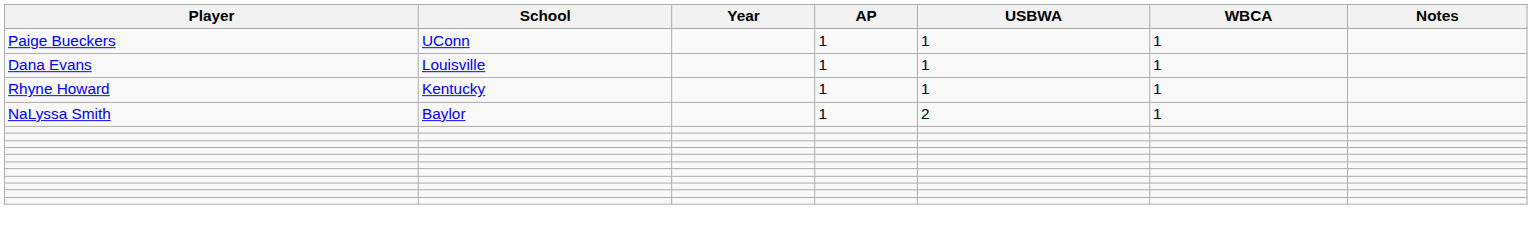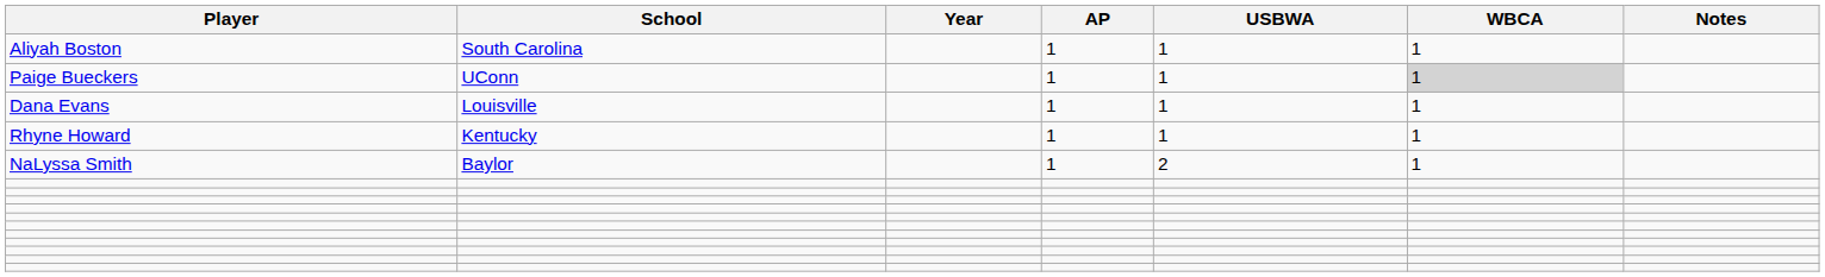 <table class="wikitable sortable" style="width:80%;">
 <tr>
 <th>Player</th>
 <th>School</th>
 <th>Year</th>
 <th>AP</th>
 <th>USBWA</th>
 <th>WBCA</th>
 <th>Notes</th>
 </tr>
 <tr>
+<td><a href='#'>Aliyah Boston</a></td>
+<td><a href='#'>South Carolina</a></td>
+<td></td>
+<td>1</td>
+<td>1</td>
+<td>1</td>
+<td></td>
+</tr>
+<tr>
 <td><a href='#'>Paige Bueckers</a></td>
 <td><a href='#'>UConn</a></td>
 <td></td>
 <td>1</td>
 <td>1</td>
-<td>1</td>
+<td style="background: lightgrey;">1</td>
 <td></td>
 </tr>
 <tr>
 <td><a href='#'>Dana Evans</a></td>
 <td><a href='#'>Louisville</a></td>
 <td></td>
 <td>1</td>
 <td>1</td>
 <td>1</td>
 <td></td>
 </tr>
 <tr>
 <td><a href='#'>Rhyne Howard</a></td>
 <td><a href='#'>Kentucky</a></td>
 <td></td>
 <td>1</td>
 <td>1</td>
 <td>1</td>
 <td></td>
 </tr>
 <tr>
 <td><a href='#'>NaLyssa Smith</a></td>
 <td><a href='#'>Baylor</a></td>
 <td></td>
 <td>1</td>
 <td>2</td>
 <td>1</td>
 <td></td>
 </tr>
 <tr>
 <td></td>
 <td></td>
 <td></td>
 <td></td>
 <td></td>
 <td></td>
 <td></td>
 </tr>
 <tr>
 <td></td>
 <td></td>
 <td></td>
 <td></td>
 <td></td>
 <td></td>
 <td></td>
 </tr>
 <tr>
 <td></td>
 <td></td>
 <td></td>
 <td></td>
 <td></td>
 <td></td>
 <td></td>
 </tr>
 <tr>
 <td></td>
 <td></td>
 <td></td>
 <td></td>
 <td></td>
 <td></td>
 <td></td>
 </tr>
 <tr>
 <td></td>
 <td></td>
 <td></td>
 <td></td>
 <td></td>
 <td></td>
 <td></td>
 </tr>
 <tr>
 <td></td>
 <td></td>
 <td></td>
 <td></td>
 <td></td>
 <td></td>
 <td></td>
 </tr>
 <tr>
 <td></td>
 <td></td>
 <td></td>
 <td></td>
 <td></td>
 <td></td>
 <td></td>
 </tr>
 <tr>
 <td></td>
 <td></td>
 <td></td>
 <td></td>
 <td></td>
 <td></td>
 <td></td>
 </tr>
 <tr>
 <td></td>
 <td></td>
 <td></td>
 <td></td>
 <td></td>
 <td></td>
 <td></td>
 </tr>
 <tr>
 <td></td>
 <td></td>
 <td></td>
 <td></td>
 <td></td>
 <td></td>
 <td></td>
 </tr>
 <tr>
 <td></td>
 <td></td>
 <td></td>
 <td></td>
 <td></td>
 <td></td>
 <td></td>
 </tr>
 </table>
